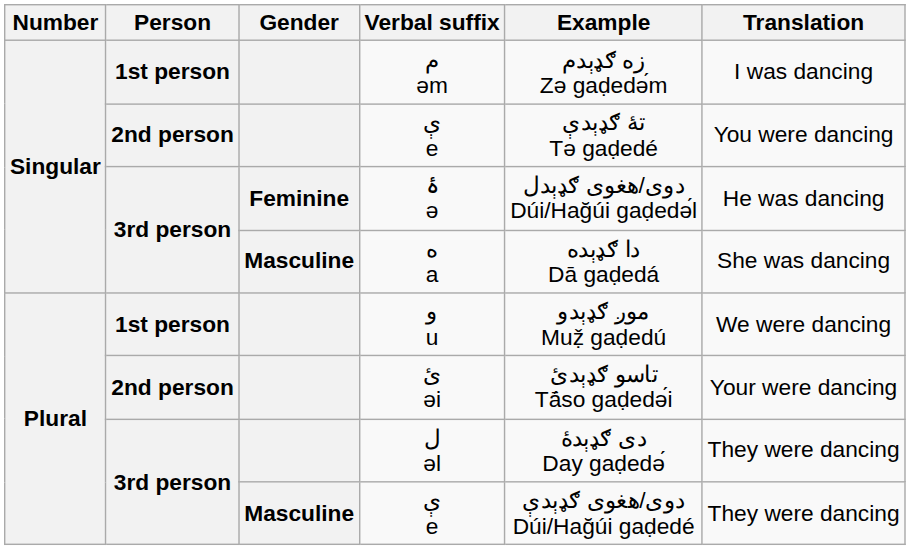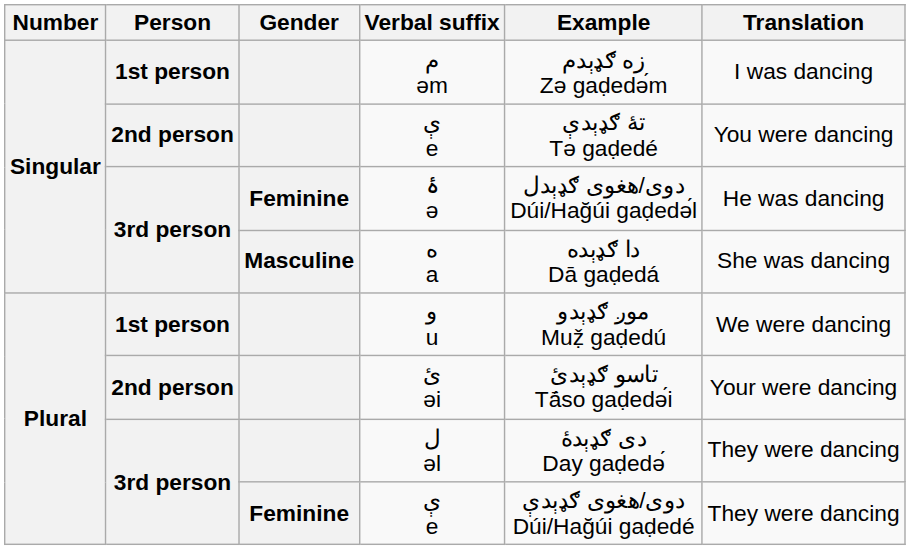 <table class="wikitable" style="text-align: center">
 <tr>
 <th>Number</th>
 <th>Person</th>
 <th>Gender</th>
 <th>Verbal suffix</th>
 <th>Example</th>
 <th>Translation</th>
 </tr>
 <tr>
 <th rowspan="4">Singular</th>
 <th>1st person</th>
 <th></th>
 <td>م<br>əm</td>
 <td>زه ګډېدم<br>Zə gaḍedә́m</td>
 <td>I was dancing</td>
 </tr>
 <tr>
 <th>2nd person</th>
 <th></th>
 <td>ې<br>e</td>
 <td>تۀ ګډېدې<br>Tə gaḍedé</td>
 <td>You were dancing</td>
 </tr>
 <tr>
 <th rowspan="2">3rd person</th>
 <th>Feminine</th>
 <td>ۀ <br>ə</td>
 <td>دوی/هغوی ګډېدل<br>Dúi/Hağúi gaḍedә́l</td>
 <td>He was dancing</td>
 </tr>
 <tr>
 <th>Masculine</th>
 <td>ه<br>a</td>
 <td>دا ګډېده<br>Dā gaḍedá</td>
 <td>She was dancing</td>
 </tr>
 <tr>
 <th rowspan="4">Plural</th>
 <th>1st person</th>
 <th></th>
 <td>و<br>u</td>
 <td>موږ ګډېدو<br>Muẓ̌ gaḍedú</td>
 <td>We were dancing</td>
 </tr>
 <tr>
 <th>2nd person</th>
 <th></th>
 <td>ئ<br>әi</td>
 <td>تاسو ګډېدئ<br> Tā́so gaḍedә́i</td>
 <td>Your were dancing</td>
 </tr>
 <tr>
 <th rowspan="2">3rd person</th>
 <th></th>
 <td>ل<br>əl</td>
 <td>دی ګډېدۀ<br>Day gaḍedә́</td>
 <td>They were dancing</td>
 </tr>
 <tr>
-<th>Masculine</th>
+<th>Feminine</th>
 <td>ې<br>e</td>
 <td>دوی/هغوی ګډېدې<br>Dúi/Hağúi gaḍedé</td>
 <td>They were dancing</td>
 </tr>
 </table>
